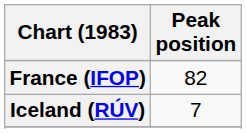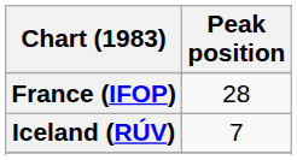 <table class="wikitable sortable plainrowheaders" style="text-align:center">
 <tr>
 <th>Chart (1983)</th>
 <th>Peak<br>position</th>
 </tr>
 <tr>
 </tr>
 <tr>
 <th scope="row">France (<a href='#'>IFOP</a>)</th>
-<td>82</td>
+<td>28</td>
 </tr>
 <tr>
 <th scope="row">Iceland (<a href='#'>RÚV</a>)</th>
 <td>7</td>
 </tr>
 <tr>
 </tr>
 <tr>
 </tr>
 </table>
